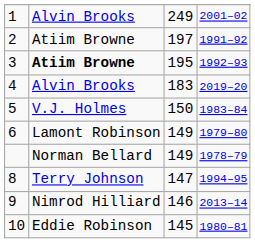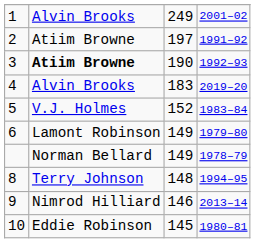 <table class="wikitable">
 <tr>
 </tr>
 <tr>
 <td>1</td>
 <td><a href='#'>Alvin Brooks</a></td>
 <td>249</td>
 <td style="font-size:80%;"><a href='#'>2001–02</a></td>
 </tr>
 <tr>
 <td>2</td>
 <td>Atiim Browne</td>
 <td>197</td>
 <td style="font-size:80%;"><a href='#'>1991–92</a></td>
 </tr>
 <tr>
 <td>3</td>
 <td><strong>Atiim Browne</strong></td>
-<td>195</td>
+<td>190</td>
 <td style="font-size:80%;"><a href='#'>1992–93</a></td>
 </tr>
 <tr>
 <td>4</td>
 <td><a href='#'>Alvin Brooks</a></td>
 <td>183</td>
 <td style="font-size:80%;"><a href='#'>2019–20</a></td>
 </tr>
 <tr>
 <td>5</td>
 <td><a href='#'>V.J. Holmes</a></td>
-<td>150</td>
+<td>152</td>
 <td style="font-size:80%;"><a href='#'>1983–84</a></td>
 </tr>
 <tr>
 <td>6</td>
 <td>Lamont Robinson</td>
 <td>149</td>
 <td style="font-size:80%;"><a href='#'>1979–80</a></td>
 </tr>
 <tr>
 <td></td>
 <td>Norman Bellard</td>
 <td>149</td>
 <td style="font-size:80%;"><a href='#'>1978–79</a></td>
 </tr>
 <tr>
 <td>8</td>
 <td><a href='#'>Terry Johnson</a></td>
-<td>147</td>
+<td>148</td>
 <td style="font-size:80%;"><a href='#'>1994–95</a></td>
 </tr>
 <tr>
 <td>9</td>
 <td>Nimrod Hilliard</td>
 <td>146</td>
 <td style="font-size:80%;"><a href='#'>2013–14</a></td>
 </tr>
 <tr>
 <td>10</td>
 <td>Eddie Robinson</td>
 <td>145</td>
 <td style="font-size:80%;"><a href='#'>1980–81</a></td>
 </tr>
 </table>
